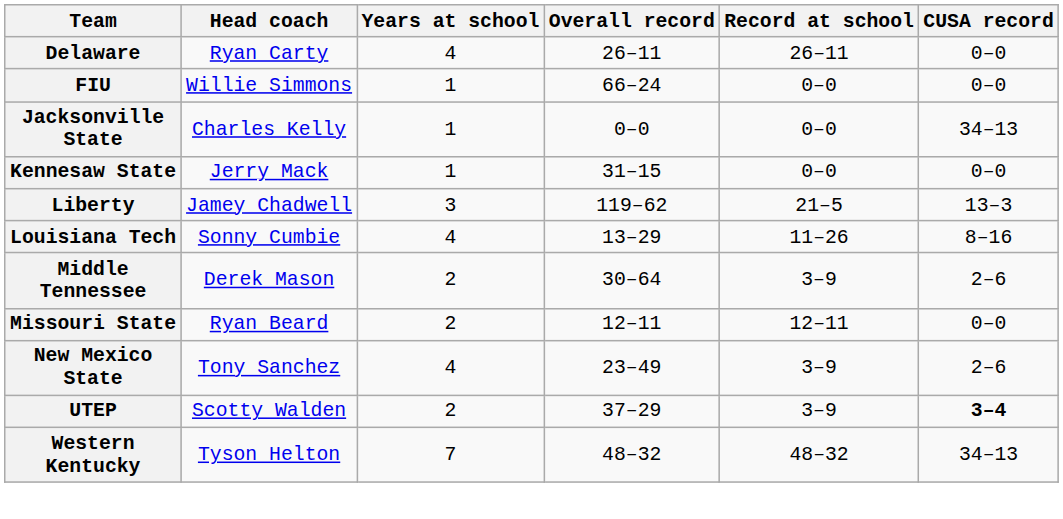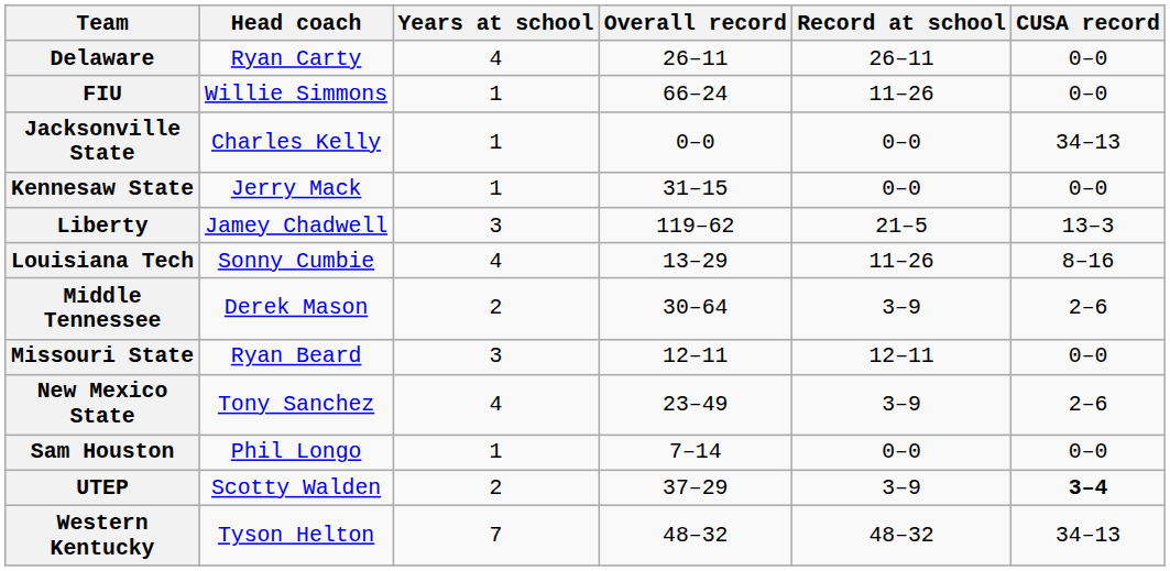 <table class="wikitable sortable" style="text-align: center;">
 <tr>
 <th width="110">Team</th>
 <th>Head coach</th>
 <th>Years at school</th>
 <th>Overall record</th>
 <th>Record at school</th>
 <th>CUSA record</th>
 </tr>
 <tr>
 <th style=>Delaware</th>
 <td><a href='#'>Ryan Carty</a></td>
 <td>4</td>
 <td>26–11</td>
 <td>26–11</td>
 <td>0–0</td>
 </tr>
 <tr>
 <th style=>FIU</th>
 <td><a href='#'>Willie Simmons</a></td>
 <td>1</td>
 <td>66–24</td>
-<td>0–0</td>
+<td>11–26</td>
 <td>0–0</td>
 </tr>
 <tr>
 <th style=>Jacksonville State</th>
 <td><a href='#'>Charles Kelly</a></td>
 <td>1</td>
 <td>0–0</td>
 <td>0–0</td>
 <td>34–13</td>
 </tr>
 <tr>
 <th style=>Kennesaw State</th>
 <td><a href='#'>Jerry Mack</a></td>
 <td>1</td>
 <td>31–15</td>
 <td>0–0</td>
 <td>0–0</td>
 </tr>
 <tr>
 <th style=>Liberty</th>
 <td><a href='#'>Jamey Chadwell</a></td>
 <td>3</td>
 <td>119–62</td>
 <td>21–5</td>
 <td>13–3</td>
 </tr>
 <tr>
 <th style=>Louisiana Tech</th>
 <td><a href='#'>Sonny Cumbie</a></td>
 <td>4</td>
 <td>13–29</td>
 <td>11–26</td>
 <td>8–16</td>
 </tr>
 <tr>
 <th style=>Middle Tennessee</th>
 <td><a href='#'>Derek Mason</a></td>
 <td>2</td>
 <td>30–64</td>
 <td>3–9</td>
 <td>2–6</td>
 </tr>
 <tr>
 <th style=>Missouri State</th>
 <td><a href='#'>Ryan Beard</a></td>
-<td>2</td>
+<td>3</td>
 <td>12–11</td>
 <td>12–11</td>
 <td>0–0</td>
 </tr>
 <tr>
 <th style=>New Mexico State</th>
 <td><a href='#'>Tony Sanchez</a></td>
 <td>4</td>
 <td>23–49</td>
 <td>3–9</td>
 <td>2–6</td>
+</tr>
+<tr>
+<th style=>Sam Houston</th>
+<td><a href='#'>Phil Longo</a></td>
+<td>1</td>
+<td>7–14</td>
+<td>0–0</td>
+<td>0–0</td>
 </tr>
 <tr>
 <th style=>UTEP</th>
 <td><a href='#'>Scotty Walden</a></td>
 <td>2</td>
 <td>37–29</td>
 <td>3–9</td>
 <td><strong>3–4</strong></td>
 </tr>
 <tr>
 <th style=>Western Kentucky</th>
 <td><a href='#'>Tyson Helton</a></td>
 <td>7</td>
 <td>48–32</td>
 <td>48–32</td>
 <td>34–13</td>
 </tr>
 </table>
